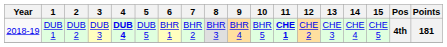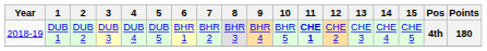 <table class="wikitable" style="text-align:center; font-size:85%">
 <tr>
 <th>Year</th>
 <th>1</th>
 <th>2</th>
 <th>3</th>
 <th>4</th>
 <th>5</th>
 <th>6</th>
 <th>7</th>
 <th>8</th>
 <th>9</th>
 <th>10</th>
 <th>11</th>
 <th>12</th>
 <th>13</th>
 <th>14</th>
 <th>15</th>
 <th>Pos</th>
 <th>Points</th>
 </tr>
 <tr>
 <td nowrap><a href='#'>2018-19</a></td>
 <td style="background:#DFFFDF;"><a href='#'>DUB<br>1</a><br></td>
 <td style="background:#DFFFDF;"><a href='#'>DUB<br>2</a><br></td>
 <td style="background:#FFFFBF;"><a href='#'>DUB<br>3</a><br></td>
-<td style="background:#DFFFDF;"><strong><a href='#'>DUB<br>4</a><br></strong></td>
+<td style="background:#DFFFDF;"><a href='#'>DUB<br>4</a><br></td>
 <td style="background:#DFFFDF;"><a href='#'>DUB<br>5</a><br></td>
 <td style="background:#FFFFBF;"><a href='#'>BHR<br>1</a><br></td>
 <td style="background:#DFFFDF;"><a href='#'>BHR<br>2</a><br></td>
 <td style="background:#DFDFDF;"><a href='#'>BHR<br>3</a><br></td>
 <td style="background:#FFDF9F;"><a href='#'>BHR<br>4</a><br></td>
 <td style="background:#DFFFDF;"><a href='#'>BHR<br>5</a><br></td>
 <td style="background:#DFFFDF;"><strong><a href='#'>CHE<br>1</a><br></strong></td>
 <td style="background:#FFDF9F;"><a href='#'>CHE<br>2</a><br></td>
 <td style="background:#DFFFDF;"><a href='#'>CHE<br>3</a><br></td>
 <td style="background:#DFFFDF;"><a href='#'>CHE<br>4</a><br></td>
 <td style="background:#DFFFDF;"><a href='#'>CHE<br>5</a><br></td>
 <th>4th</th>
-<th>181</th>
+<th>180</th>
 </tr>
 <tr>
 </tr>
 </table>
